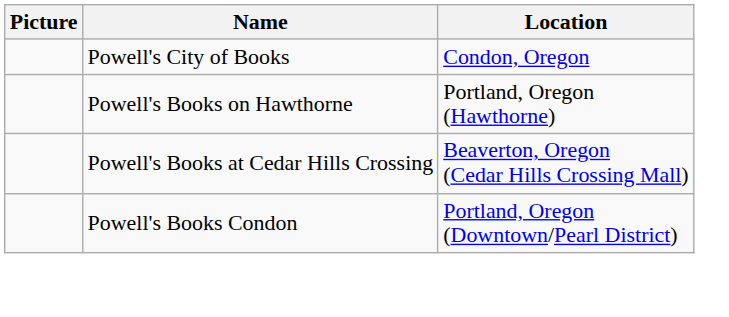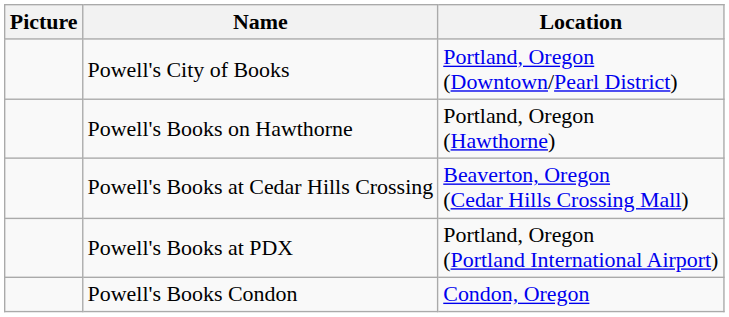 <table class="wikitable">
 <tr>
 <th>Picture</th>
 <th>Name</th>
 <th>Location</th>
 </tr>
 <tr>
 <td><br></td>
 <td>Powell's City of Books</td>
-<td><a href='#'>Condon, Oregon</a></td>
+<td><a href='#'>Portland, Oregon</a><br>(<a href='#'>Downtown</a>/<a href='#'>Pearl District</a>)</td>
 </tr>
 <tr>
 <td></td>
 <td>Powell's Books on Hawthorne<br></td>
 <td>Portland, Oregon<br>(<a href='#'>Hawthorne</a>)</td>
 </tr>
 <tr>
 <td></td>
 <td>Powell's Books at Cedar Hills Crossing<br></td>
 <td><a href='#'>Beaverton, Oregon</a><br>(<a href='#'>Cedar Hills Crossing Mall</a>)</td>
 </tr>
 <tr>
 <td></td>
+<td>Powell's Books at PDX</td>
+<td>Portland, Oregon<br>(<a href='#'>Portland International Airport</a>)</td>
+</tr>
+<tr>
+<td></td>
 <td>Powell's Books Condon</td>
-<td><a href='#'>Portland, Oregon</a><br>(<a href='#'>Downtown</a>/<a href='#'>Pearl District</a>)</td>
+<td><a href='#'>Condon, Oregon</a></td>
 </tr>
 </table>
